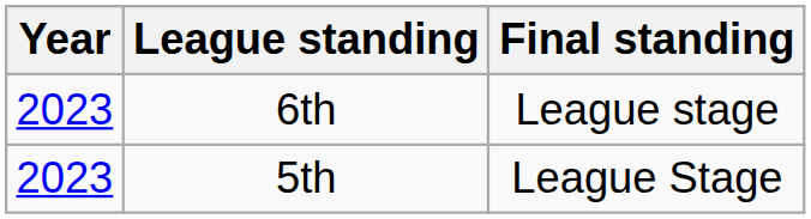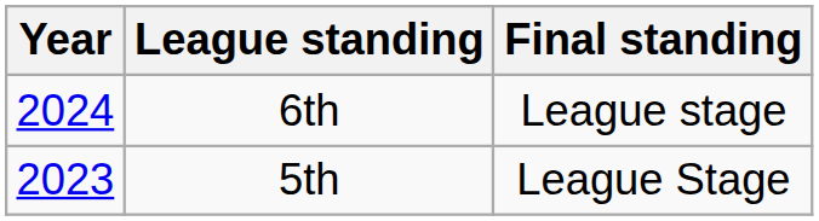 <table class="wikitable" style="text-align:center;">
 <tr>
 <th>Year</th>
 <th>League standing</th>
 <th>Final standing</th>
 </tr>
 <tr>
-<td><a href='#'>2023</a></td>
+<td><a href='#'>2024</a></td>
 <td>6th</td>
 <td>League stage</td>
 </tr>
 <tr>
 <td><a href='#'>2023</a></td>
 <td>5th</td>
 <td>League Stage</td>
 </tr>
 </table>
